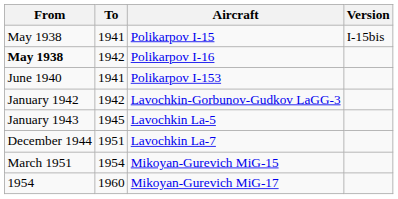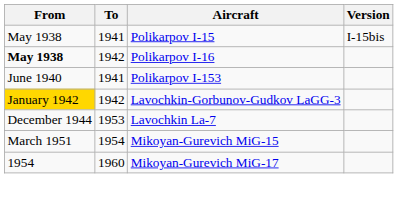 <table class="wikitable">
 <tr>
 <th>From</th>
 <th>To</th>
 <th>Aircraft</th>
 <th>Version</th>
 </tr>
 <tr>
 <td>May 1938</td>
 <td>1941</td>
 <td><a href='#'>Polikarpov I-15</a></td>
 <td>I-15bis</td>
 </tr>
 <tr>
 <td><strong>May 1938</strong></td>
 <td>1942</td>
 <td><a href='#'>Polikarpov I-16</a></td>
 <td></td>
 </tr>
 <tr>
 <td>June 1940</td>
 <td>1941</td>
 <td><a href='#'>Polikarpov I-153</a></td>
 <td></td>
 </tr>
 <tr>
-<td>January 1942</td>
+<td style="background: gold;">January 1942</td>
 <td>1942</td>
 <td><a href='#'>Lavochkin-Gorbunov-Gudkov LaGG-3</a></td>
 <td></td>
 </tr>
 <tr>
-<td>January 1943</td>
-<td>1945</td>
-<td><a href='#'>Lavochkin La-5</a></td>
-<td></td>
-</tr>
-<tr>
 <td>December 1944</td>
-<td>1951</td>
+<td>1953</td>
 <td><a href='#'>Lavochkin La-7</a></td>
 <td></td>
 </tr>
 <tr>
 <td>March 1951</td>
 <td>1954</td>
 <td><a href='#'>Mikoyan-Gurevich MiG-15</a></td>
 <td></td>
 </tr>
 <tr>
 <td>1954</td>
 <td>1960</td>
 <td><a href='#'>Mikoyan-Gurevich MiG-17</a></td>
 <td></td>
 </tr>
 </table>
